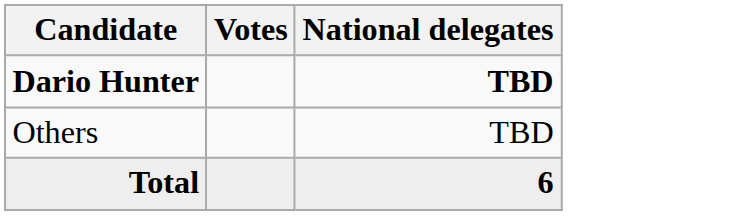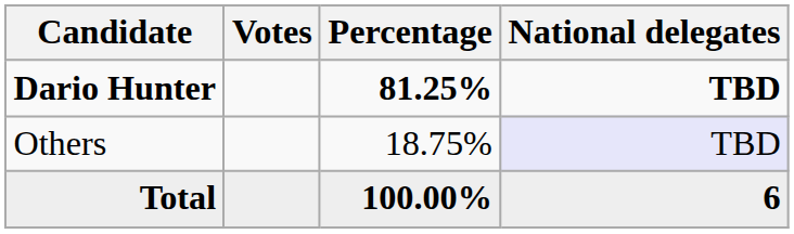 <table class="wikitable" style="text-align:right;">
 <tr>
 <th>Candidate</th>
 <th>Votes</th>
+<th>Percentage</th>
 <th>National delegates</th>
 </tr>
 <tr>
 <td style="text-align:left;"><strong>Dario Hunter</strong></td>
 <td></td>
+<td><strong> 81.25%</strong></td>
 <td><strong>TBD</strong></td>
 </tr>
 <tr>
 <td style="text-align:left;">Others</td>
 <td></td>
-<td>TBD</td>
+<td>18.75%</td>
+<td style="background: lavender;">TBD</td>
 </tr>
 <tr style="background:#eee;">
 <td style="margin-right:0.50px"><strong>Total</strong></td>
 <td style="margin-right:0.50px"></td>
+<td style="margin-right:0.50px"><strong>100.00%</strong></td>
 <td style="margin-right:0.50px"><strong>6</strong></td>
 </tr>
 </table>
